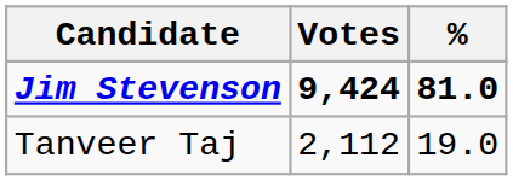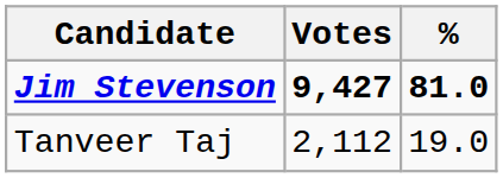 <table class="wikitable" align="left">
 <tr>
 <th>Candidate</th>
 <th>Votes</th>
 <th>%</th>
 </tr>
 <tr>
 <td><strong><em><a href='#'>Jim Stevenson</a></em></strong></td>
-<td><strong>9,424</strong></td>
+<td><strong>9,427</strong></td>
 <td><strong>81.0</strong></td>
 </tr>
 <tr>
 <td>Tanveer Taj</td>
 <td>2,112</td>
 <td>19.0</td>
 </tr>
 </table>
